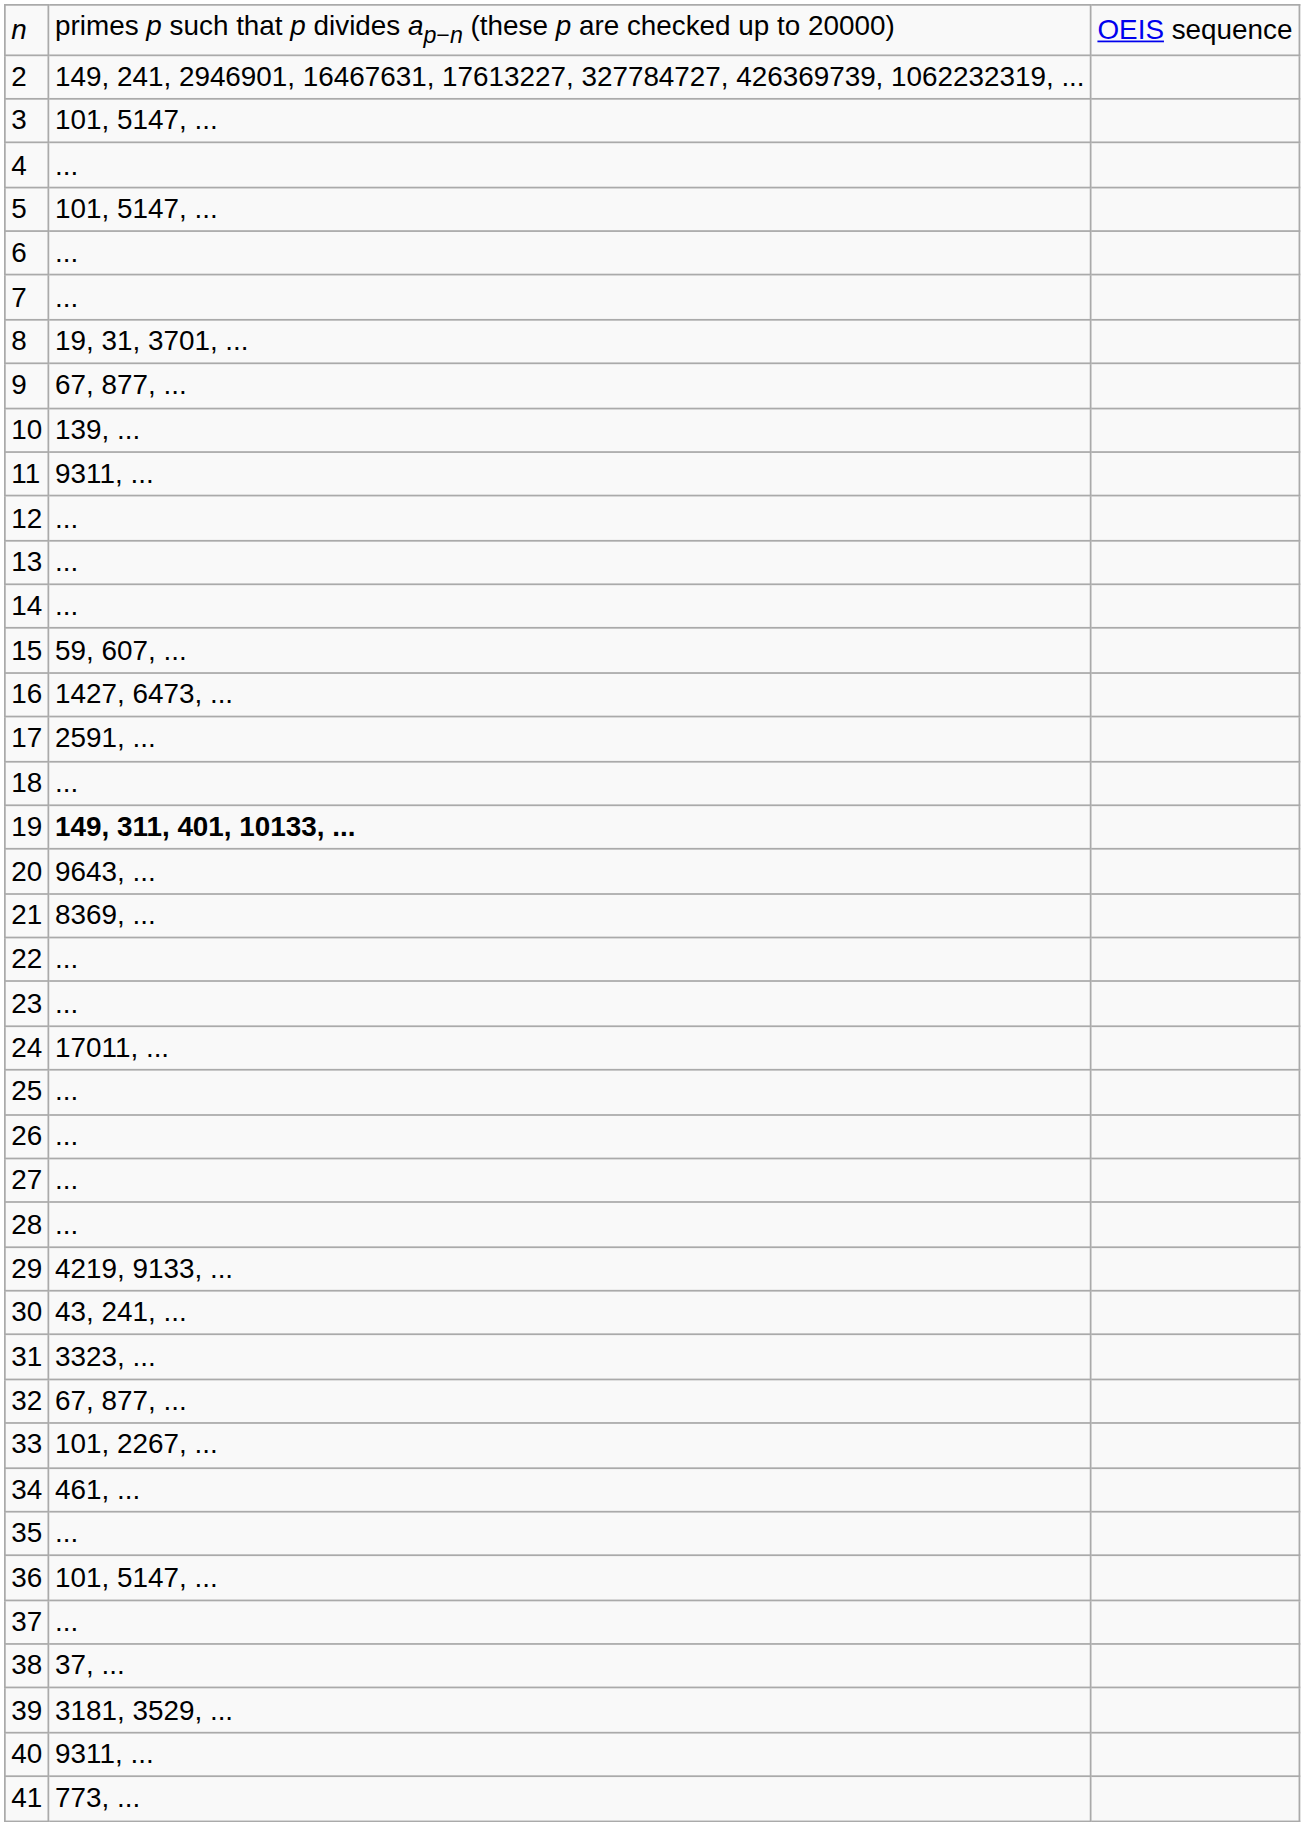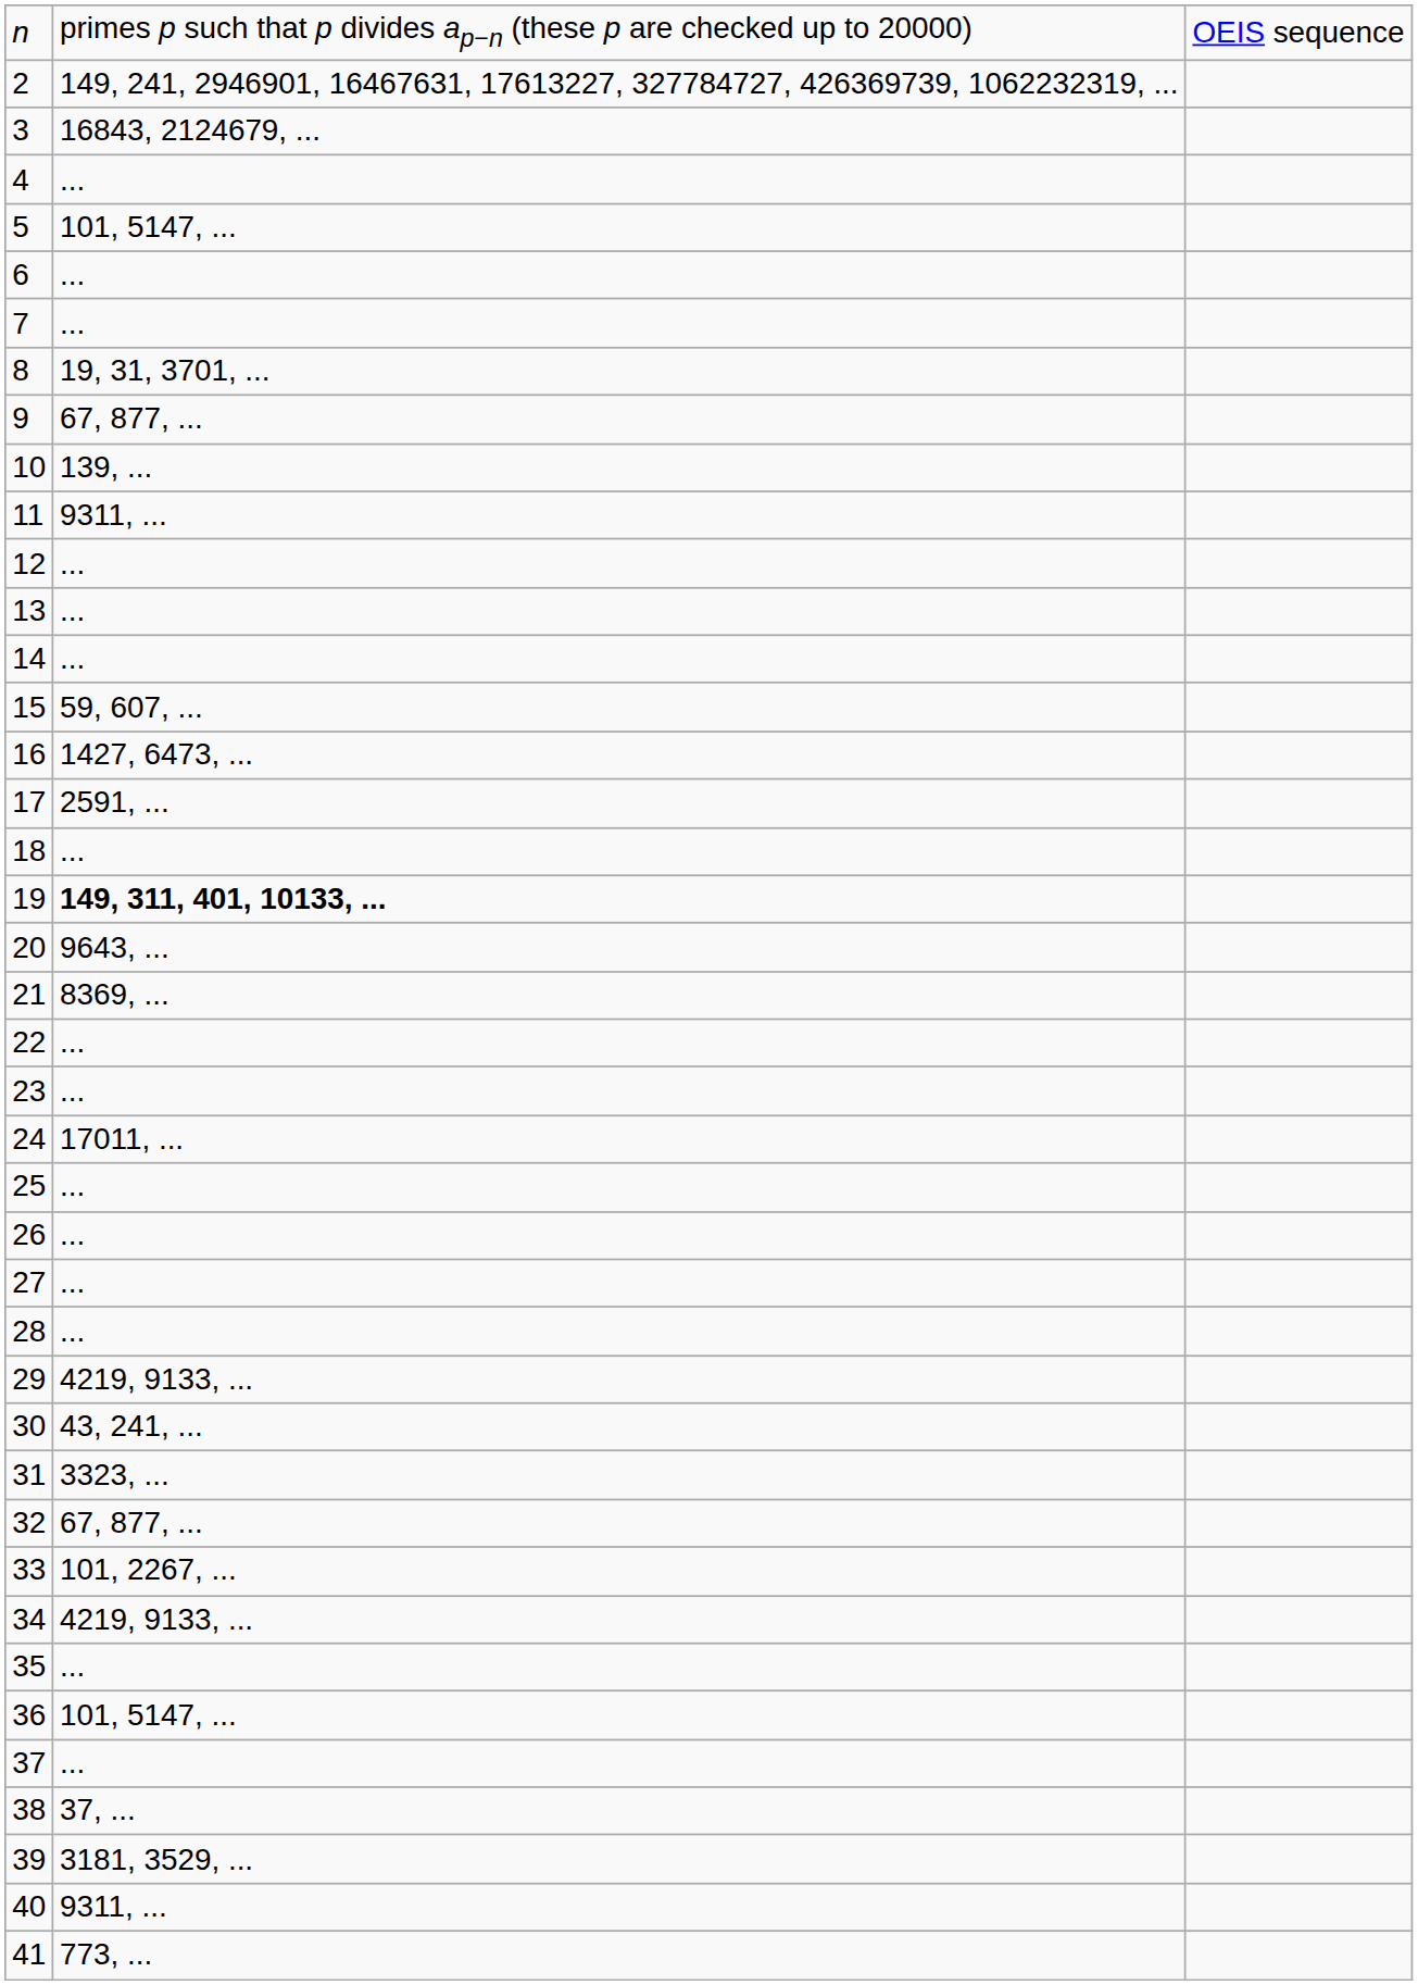 <table class="wikitable">
 <tr>
 <td><em>n</em></td>
 <td>primes <em>p</em> such that <em>p</em> divides <em>a</em><sub><em>p</em>−<em>n</em></sub> (these <em>p</em> are checked up to 20000)</td>
 <td><a href='#'>OEIS</a> sequence</td>
 </tr>
 <tr>
 <td>2</td>
 <td>149, 241, 2946901, 16467631, 17613227, 327784727, 426369739, 1062232319, ...</td>
 <td></td>
 </tr>
 <tr>
 <td>3</td>
-<td>101, 5147, ...</td>
+<td>16843, 2124679, ...</td>
 <td></td>
 </tr>
 <tr>
 <td>4</td>
 <td>...</td>
 <td></td>
 </tr>
 <tr>
 <td>5</td>
 <td>101, 5147, ...</td>
 <td></td>
 </tr>
 <tr>
 <td>6</td>
 <td>...</td>
 <td></td>
 </tr>
 <tr>
 <td>7</td>
 <td>...</td>
 <td></td>
 </tr>
 <tr>
 <td>8</td>
 <td>19, 31, 3701, ...</td>
 <td></td>
 </tr>
 <tr>
 <td>9</td>
 <td>67, 877, ...</td>
 <td></td>
 </tr>
 <tr>
 <td>10</td>
 <td>139, ...</td>
 <td></td>
 </tr>
 <tr>
 <td>11</td>
 <td>9311, ...</td>
 <td></td>
 </tr>
 <tr>
 <td>12</td>
 <td>...</td>
 <td></td>
 </tr>
 <tr>
 <td>13</td>
 <td>...</td>
 <td></td>
 </tr>
 <tr>
 <td>14</td>
 <td>...</td>
 <td></td>
 </tr>
 <tr>
 <td>15</td>
 <td>59, 607, ...</td>
 <td></td>
 </tr>
 <tr>
 <td>16</td>
 <td>1427, 6473, ...</td>
 <td></td>
 </tr>
 <tr>
 <td>17</td>
 <td>2591, ...</td>
 <td></td>
 </tr>
 <tr>
 <td>18</td>
 <td>...</td>
 <td></td>
 </tr>
 <tr>
 <td>19</td>
 <td><strong>149, 311, 401, 10133, ...</strong></td>
 <td></td>
 </tr>
 <tr>
 <td>20</td>
 <td>9643, ...</td>
 <td></td>
 </tr>
 <tr>
 <td>21</td>
 <td>8369, ...</td>
 <td></td>
 </tr>
 <tr>
 <td>22</td>
 <td>...</td>
 <td></td>
 </tr>
 <tr>
 <td>23</td>
 <td>...</td>
 <td></td>
 </tr>
 <tr>
 <td>24</td>
 <td>17011, ...</td>
 <td></td>
 </tr>
 <tr>
 <td>25</td>
 <td>...</td>
 <td></td>
 </tr>
 <tr>
 <td>26</td>
 <td>...</td>
 <td></td>
 </tr>
 <tr>
 <td>27</td>
 <td>...</td>
 <td></td>
 </tr>
 <tr>
 <td>28</td>
 <td>...</td>
 <td></td>
 </tr>
 <tr>
 <td>29</td>
 <td>4219, 9133, ...</td>
 <td></td>
 </tr>
 <tr>
 <td>30</td>
 <td>43, 241, ...</td>
 <td></td>
 </tr>
 <tr>
 <td>31</td>
 <td>3323, ...</td>
 <td></td>
 </tr>
 <tr>
 <td>32</td>
 <td>67, 877, ...</td>
 <td></td>
 </tr>
 <tr>
 <td>33</td>
 <td>101, 2267, ...</td>
 <td></td>
 </tr>
 <tr>
 <td>34</td>
-<td>461, ...</td>
+<td>4219, 9133, ...</td>
 <td></td>
 </tr>
 <tr>
 <td>35</td>
 <td>...</td>
 <td></td>
 </tr>
 <tr>
 <td>36</td>
 <td>101, 5147, ...</td>
 <td></td>
 </tr>
 <tr>
 <td>37</td>
 <td>...</td>
 <td></td>
 </tr>
 <tr>
 <td>38</td>
 <td>37, ...</td>
 <td></td>
 </tr>
 <tr>
 <td>39</td>
 <td>3181, 3529, ...</td>
 <td></td>
 </tr>
 <tr>
 <td>40</td>
 <td>9311, ...</td>
 <td></td>
 </tr>
 <tr>
 <td>41</td>
 <td>773, ...</td>
 <td></td>
 </tr>
 </table>
